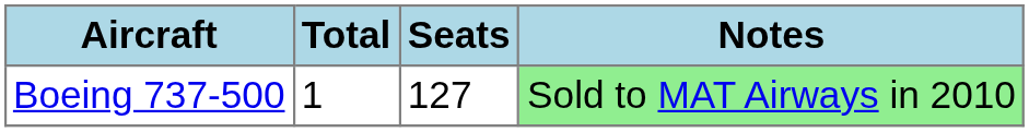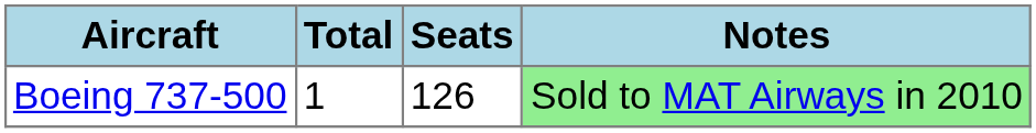 <table class="toccolours" border="1" cellpadding="3" style="margin:1em auto; border-collapse:collapse">
 <tr bgcolor=lightblue>
 <th>Aircraft</th>
 <th>Total</th>
 <th>Seats</th>
 <th>Notes</th>
 </tr>
 <tr>
 <td><a href='#'>Boeing 737-500</a></td>
 <td>1</td>
-<td>127</td>
+<td>126</td>
 <td style="background: lightgreen;">Sold to <a href='#'>MAT Airways</a> in 2010</td>
 </tr>
 <tr>
 </tr>
 </table>
